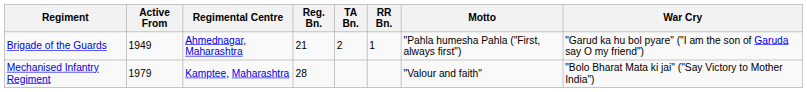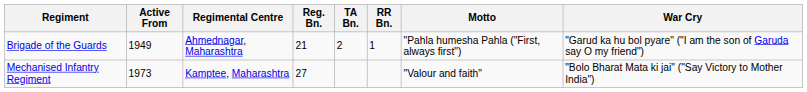 <table class="wikitable sortable" border="1">
 <tr>
 <th>Regiment</th>
 <th>Active From</th>
 <th>Regimental Centre</th>
 <th>Reg. Bn.</th>
 <th>TA Bn.</th>
 <th>RR Bn.</th>
 <th>Motto</th>
 <th>War Cry</th>
 </tr>
 <tr>
 <td><a href='#'>Brigade of the Guards</a></td>
 <td>1949</td>
 <td><a href='#'>Ahmednagar</a>, <a href='#'>Maharashtra</a></td>
 <td>21</td>
 <td>2</td>
 <td>1</td>
 <td>"Pahla humesha Pahla ("First, always first")</td>
 <td>"Garud ka hu bol pyare" ("I am the son of <a href='#'>Garuda</a> say O my friend")</td>
 </tr>
 <tr>
 <td><a href='#'>Mechanised Infantry Regiment</a></td>
-<td>1979</td>
+<td>1973</td>
 <td><a href='#'>Kamptee</a>, <a href='#'>Maharashtra</a></td>
-<td>28</td>
+<td>27</td>
 <td></td>
 <td></td>
 <td>"Valour and faith"</td>
 <td>"Bolo Bharat Mata ki jai" ("Say Victory to Mother India")</td>
 </tr>
 </table>
